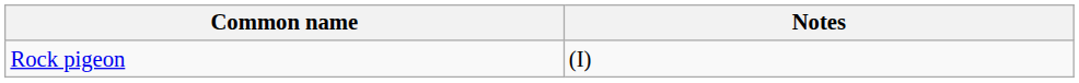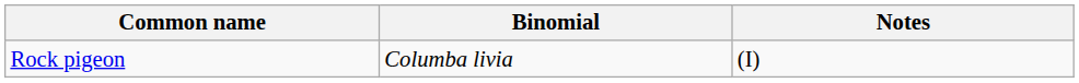 <table width=60% class="wikitable">
 <tr>
 <th width=35%>Common name</th>
+<th width=33%>Binomial</th>
 <th width=32%>Notes</th>
 </tr>
 <tr>
 <td><a href='#'>Rock pigeon</a></td>
+<td><em>Columba livia</em></td>
 <td>(I)</td>
 </tr>
 </table>
